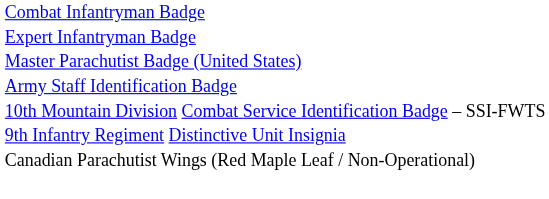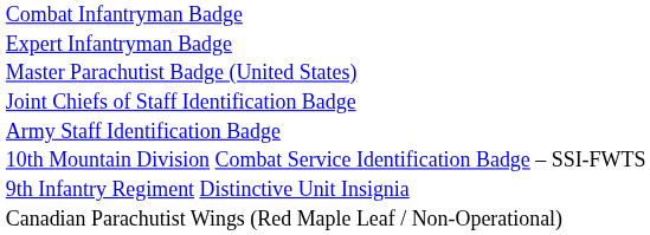 <table>
 <tr>
 <td align=center></td>
 <td><a href='#'>Combat Infantryman Badge</a></td>
 </tr>
 <tr>
 <td align=center></td>
 <td><a href='#'>Expert Infantryman Badge</a></td>
 </tr>
 <tr>
 <td align=center></td>
 <td><a href='#'>Master Parachutist Badge (United States)</a></td>
+</tr>
+<tr>
+<td align=center></td>
+<td><a href='#'>Joint Chiefs of Staff Identification Badge</a></td>
 </tr>
 <tr>
 <td align=center></td>
 <td><a href='#'>Army Staff Identification Badge</a></td>
 </tr>
 <tr>
 <td align=center></td>
 <td><a href='#'>10th Mountain Division</a> <a href='#'>Combat Service Identification Badge</a> – SSI-FWTS</td>
 </tr>
 <tr>
 <td align=center></td>
 <td><a href='#'>9th Infantry Regiment</a> <a href='#'>Distinctive Unit Insignia</a></td>
 </tr>
 <tr>
 <td align=center></td>
 <td>Canadian Parachutist Wings (Red Maple Leaf / Non-Operational)</td>
 </tr>
 </table>
